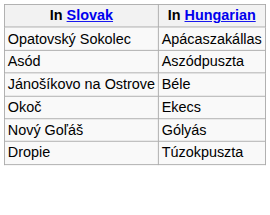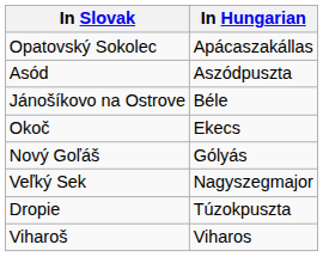 <table class="wikitable collapsible sortable">
 <tr>
 <th>In <a href='#'>Slovak</a></th>
 <th>In <a href='#'>Hungarian</a></th>
 </tr>
 <tr>
 <td>Opatovský Sokolec</td>
 <td>Apácaszakállas</td>
 </tr>
 <tr>
 <td>Asód</td>
 <td>Aszódpuszta</td>
 </tr>
 <tr>
 <td>Jánošíkovo na Ostrove</td>
 <td>Béle</td>
 </tr>
 <tr>
 <td>Okoč</td>
 <td>Ekecs</td>
 </tr>
 <tr>
 <td>Nový Goľáš</td>
 <td>Gólyás</td>
 </tr>
 <tr>
+<td>Veľký Sek</td>
+<td>Nagyszegmajor</td>
+</tr>
+<tr>
 <td>Dropie</td>
 <td>Túzokpuszta</td>
 </tr>
+<tr>
+<td>Viharoš</td>
+<td>Viharos</td>
+</tr>
 </table>
